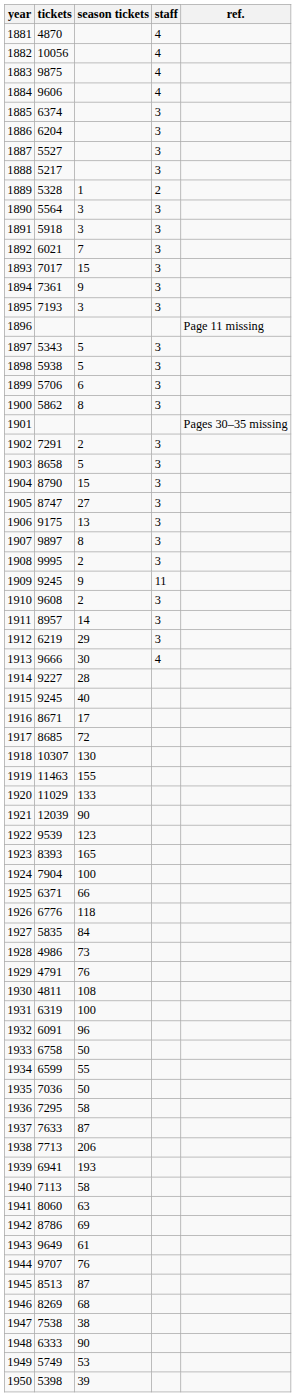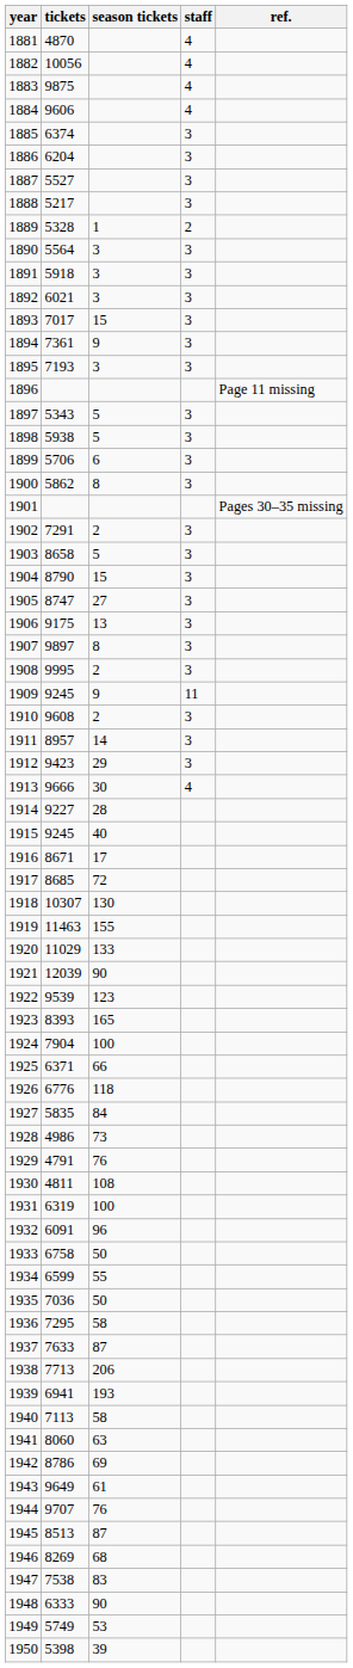 <table class="wikitable sortable mw-collapsible mw-collapsed">
 <tr>
 <th>year</th>
 <th>tickets</th>
 <th>season tickets</th>
 <th>staff</th>
 <th>ref.</th>
 </tr>
 <tr>
 <td>1881</td>
 <td>4870</td>
 <td></td>
 <td>4</td>
 <td></td>
 </tr>
 <tr>
 <td>1882</td>
 <td>10056</td>
 <td></td>
 <td>4</td>
 <td></td>
 </tr>
 <tr>
 <td>1883</td>
 <td>9875</td>
 <td></td>
 <td>4</td>
 <td></td>
 </tr>
 <tr>
 <td>1884</td>
 <td>9606</td>
 <td></td>
 <td>4</td>
 <td></td>
 </tr>
 <tr>
 <td>1885</td>
 <td>6374</td>
 <td></td>
 <td>3</td>
 <td></td>
 </tr>
 <tr>
 <td>1886</td>
 <td>6204</td>
 <td></td>
 <td>3</td>
 <td></td>
 </tr>
 <tr>
 <td>1887</td>
 <td>5527</td>
 <td></td>
 <td>3</td>
 <td></td>
 </tr>
 <tr>
 <td>1888</td>
 <td>5217</td>
 <td></td>
 <td>3</td>
 <td></td>
 </tr>
 <tr>
 <td>1889</td>
 <td>5328</td>
 <td>1</td>
 <td>2</td>
 <td></td>
 </tr>
 <tr>
 <td>1890</td>
 <td>5564</td>
 <td>3</td>
 <td>3</td>
 <td></td>
 </tr>
 <tr>
 <td>1891</td>
 <td>5918</td>
 <td>3</td>
 <td>3</td>
 <td></td>
 </tr>
 <tr>
 <td>1892</td>
 <td>6021</td>
-<td>7</td>
+<td>3</td>
 <td>3</td>
 <td></td>
 </tr>
 <tr>
 <td>1893</td>
 <td>7017</td>
 <td>15</td>
 <td>3</td>
 <td></td>
 </tr>
 <tr>
 <td>1894</td>
 <td>7361</td>
 <td>9</td>
 <td>3</td>
 <td></td>
 </tr>
 <tr>
 <td>1895</td>
 <td>7193</td>
 <td>3</td>
 <td>3</td>
 <td></td>
 </tr>
 <tr>
 <td>1896</td>
 <td></td>
 <td></td>
 <td></td>
 <td>Page 11 missing</td>
 </tr>
 <tr>
 <td>1897</td>
 <td>5343</td>
 <td>5</td>
 <td>3</td>
 <td></td>
 </tr>
 <tr>
 <td>1898</td>
 <td>5938</td>
 <td>5</td>
 <td>3</td>
 <td></td>
 </tr>
 <tr>
 <td>1899</td>
 <td>5706</td>
 <td>6</td>
 <td>3</td>
 <td></td>
 </tr>
 <tr>
 <td>1900</td>
 <td>5862</td>
 <td>8</td>
 <td>3</td>
 <td></td>
 </tr>
 <tr>
 <td>1901</td>
 <td></td>
 <td></td>
 <td></td>
 <td>Pages 30–35 missing</td>
 </tr>
 <tr>
 <td>1902</td>
 <td>7291</td>
 <td>2</td>
 <td>3</td>
 <td></td>
 </tr>
 <tr>
 <td>1903</td>
 <td>8658</td>
 <td>5</td>
 <td>3</td>
 <td></td>
 </tr>
 <tr>
 <td>1904</td>
 <td>8790</td>
 <td>15</td>
 <td>3</td>
 <td></td>
 </tr>
 <tr>
 <td>1905</td>
 <td>8747</td>
 <td>27</td>
 <td>3</td>
 <td></td>
 </tr>
 <tr>
 <td>1906</td>
 <td>9175</td>
 <td>13</td>
 <td>3</td>
 <td></td>
 </tr>
 <tr>
 <td>1907</td>
 <td>9897</td>
 <td>8</td>
 <td>3</td>
 <td></td>
 </tr>
 <tr>
 <td>1908</td>
 <td>9995</td>
 <td>2</td>
 <td>3</td>
 <td></td>
 </tr>
 <tr>
 <td>1909</td>
 <td>9245</td>
 <td>9</td>
 <td>11</td>
 <td></td>
 </tr>
 <tr>
 <td>1910</td>
 <td>9608</td>
 <td>2</td>
 <td>3</td>
 <td></td>
 </tr>
 <tr>
 <td>1911</td>
 <td>8957</td>
 <td>14</td>
 <td>3</td>
 <td></td>
 </tr>
 <tr>
 <td>1912</td>
-<td>6219</td>
+<td>9423</td>
 <td>29</td>
 <td>3</td>
 <td></td>
 </tr>
 <tr>
 <td>1913</td>
 <td>9666</td>
 <td>30</td>
 <td>4</td>
 <td></td>
 </tr>
 <tr>
 <td>1914</td>
 <td>9227</td>
 <td>28</td>
 <td></td>
 <td></td>
 </tr>
 <tr>
 <td>1915</td>
 <td>9245</td>
 <td>40</td>
 <td></td>
 <td></td>
 </tr>
 <tr>
 <td>1916</td>
 <td>8671</td>
 <td>17</td>
 <td></td>
 <td></td>
 </tr>
 <tr>
 <td>1917</td>
 <td>8685</td>
 <td>72</td>
 <td></td>
 <td></td>
 </tr>
 <tr>
 <td>1918</td>
 <td>10307</td>
 <td>130</td>
 <td></td>
 <td></td>
 </tr>
 <tr>
 <td>1919</td>
 <td>11463</td>
 <td>155</td>
 <td></td>
 <td></td>
 </tr>
 <tr>
 <td>1920</td>
 <td>11029</td>
 <td>133</td>
 <td></td>
 <td></td>
 </tr>
 <tr>
 <td>1921</td>
 <td>12039</td>
 <td>90</td>
 <td></td>
 <td></td>
 </tr>
 <tr>
 <td>1922</td>
 <td>9539</td>
 <td>123</td>
 <td></td>
 <td></td>
 </tr>
 <tr>
 <td>1923</td>
 <td>8393</td>
 <td>165</td>
 <td></td>
 <td></td>
 </tr>
 <tr>
 <td>1924</td>
 <td>7904</td>
 <td>100</td>
 <td></td>
 <td></td>
 </tr>
 <tr>
 <td>1925</td>
 <td>6371</td>
 <td>66</td>
 <td></td>
 <td></td>
 </tr>
 <tr>
 <td>1926</td>
 <td>6776</td>
 <td>118</td>
 <td></td>
 <td></td>
 </tr>
 <tr>
 <td>1927</td>
 <td>5835</td>
 <td>84</td>
 <td></td>
 <td></td>
 </tr>
 <tr>
 <td>1928</td>
 <td>4986</td>
 <td>73</td>
 <td></td>
 <td></td>
 </tr>
 <tr>
 <td>1929</td>
 <td>4791</td>
 <td>76</td>
 <td></td>
 <td></td>
 </tr>
 <tr>
 <td>1930</td>
 <td>4811</td>
 <td>108</td>
 <td></td>
 <td></td>
 </tr>
 <tr>
 <td>1931</td>
 <td>6319</td>
 <td>100</td>
 <td></td>
 <td></td>
 </tr>
 <tr>
 <td>1932</td>
 <td>6091</td>
 <td>96</td>
 <td></td>
 <td></td>
 </tr>
 <tr>
 <td>1933</td>
 <td>6758</td>
 <td>50</td>
 <td></td>
 <td></td>
 </tr>
 <tr>
 <td>1934</td>
 <td>6599</td>
 <td>55</td>
 <td></td>
 <td></td>
 </tr>
 <tr>
 <td>1935</td>
 <td>7036</td>
 <td>50</td>
 <td></td>
 <td></td>
 </tr>
 <tr>
 <td>1936</td>
 <td>7295</td>
 <td>58</td>
 <td></td>
 <td></td>
 </tr>
 <tr>
 <td>1937</td>
 <td>7633</td>
 <td>87</td>
 <td></td>
 <td></td>
 </tr>
 <tr>
 <td>1938</td>
 <td>7713</td>
 <td>206</td>
 <td></td>
 <td></td>
 </tr>
 <tr>
 <td>1939</td>
 <td>6941</td>
 <td>193</td>
 <td></td>
 <td></td>
 </tr>
 <tr>
 <td>1940</td>
 <td>7113</td>
 <td>58</td>
 <td></td>
 <td></td>
 </tr>
 <tr>
 <td>1941</td>
 <td>8060</td>
 <td>63</td>
 <td></td>
 <td></td>
 </tr>
 <tr>
 <td>1942</td>
 <td>8786</td>
 <td>69</td>
 <td></td>
 <td></td>
 </tr>
 <tr>
 <td>1943</td>
 <td>9649</td>
 <td>61</td>
 <td></td>
 <td></td>
 </tr>
 <tr>
 <td>1944</td>
 <td>9707</td>
 <td>76</td>
 <td></td>
 <td></td>
 </tr>
 <tr>
 <td>1945</td>
 <td>8513</td>
 <td>87</td>
 <td></td>
 <td></td>
 </tr>
 <tr>
 <td>1946</td>
 <td>8269</td>
 <td>68</td>
 <td></td>
 <td></td>
 </tr>
 <tr>
 <td>1947</td>
 <td>7538</td>
-<td>38</td>
+<td>83</td>
 <td></td>
 <td></td>
 </tr>
 <tr>
 <td>1948</td>
 <td>6333</td>
 <td>90</td>
 <td></td>
 <td></td>
 </tr>
 <tr>
 <td>1949</td>
 <td>5749</td>
 <td>53</td>
 <td></td>
 <td></td>
 </tr>
 <tr>
 <td>1950</td>
 <td>5398</td>
 <td>39</td>
 <td></td>
 <td></td>
 </tr>
 </table>
